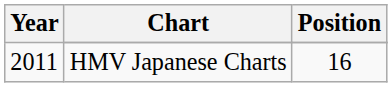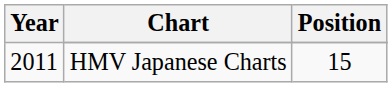 <table class="wikitable">
 <tr>
 <th>Year</th>
 <th>Chart</th>
 <th>Position</th>
 </tr>
 <tr>
 <td rowspan="2">2011</td>
 </tr>
 <tr>
 <td>HMV Japanese Charts</td>
-<td style="text-align:center;">16</td>
+<td style="text-align:center;">15</td>
 </tr>
 </table>
